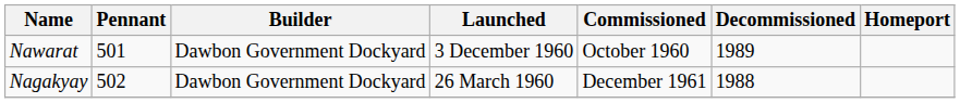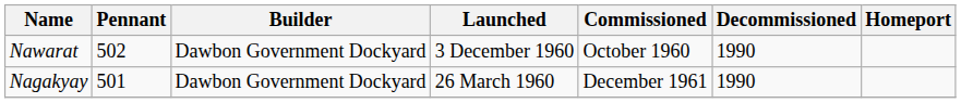 <table class="wikitable">
 <tr>
 <th>Name</th>
 <th>Pennant</th>
 <th>Builder</th>
 <th>Launched</th>
 <th>Commissioned</th>
 <th>Decommissioned</th>
 <th>Homeport</th>
 </tr>
 <tr>
 <td><em>Nawarat</em></td>
-<td>501</td>
+<td>502</td>
 <td>Dawbon Government Dockyard</td>
 <td>3 December 1960</td>
 <td>October 1960</td>
-<td>1989</td>
+<td>1990</td>
 <td></td>
 </tr>
 <tr>
 <td><em>Nagakyay</em></td>
-<td>502</td>
+<td>501</td>
 <td>Dawbon Government Dockyard</td>
 <td>26 March 1960</td>
 <td>December 1961</td>
-<td>1988</td>
+<td>1990</td>
 <td></td>
 </tr>
 <tr>
 </tr>
 </table>
